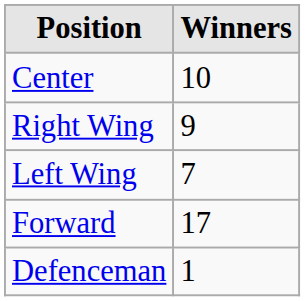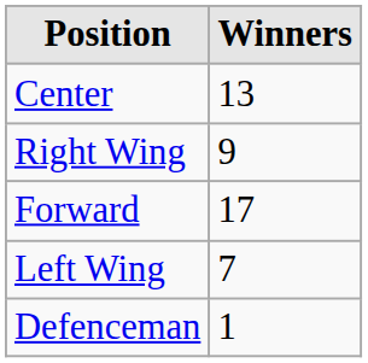 <table class="wikitable">
 <tr>
 <th style="background:#e5e5e5;">Position</th>
 <th style="background:#e5e5e5;">Winners</th>
 </tr>
 <tr>
 <td><a href='#'>Center</a></td>
-<td>10</td>
+<td>13</td>
 </tr>
 <tr>
 <td><a href='#'>Right Wing</a></td>
 <td>9</td>
 </tr>
 <tr>
+<td><a href='#'>Forward</a></td>
+<td>17</td>
+</tr>
+<tr>
 <td><a href='#'>Left Wing</a></td>
 <td>7</td>
-</tr>
-<tr>
-<td><a href='#'>Forward</a></td>
-<td>17</td>
 </tr>
 <tr>
 <td><a href='#'>Defenceman</a></td>
 <td>1</td>
 </tr>
 </table>
